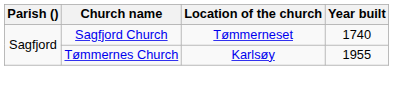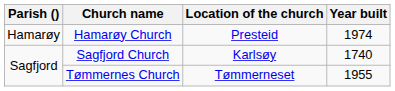 <table class="wikitable" style="text-align:center">
 <tr>
 <th>Parish ()</th>
 <th>Church name</th>
 <th>Location of the church</th>
 <th>Year built</th>
 </tr>
 <tr>
+<td>Hamarøy</td>
+<td><a href='#'>Hamarøy Church</a></td>
+<td><a href='#'>Presteid</a></td>
+<td>1974</td>
+</tr>
+<tr>
 <td rowspan="2">Sagfjord</td>
 <td><a href='#'>Sagfjord Church</a></td>
-<td><a href='#'>Tømmerneset</a></td>
+<td><a href='#'>Karlsøy</a></td>
 <td>1740</td>
 </tr>
 <tr>
 <td><a href='#'>Tømmernes Church</a></td>
-<td><a href='#'>Karlsøy</a></td>
+<td><a href='#'>Tømmerneset</a></td>
 <td>1955</td>
 </tr>
 </table>
